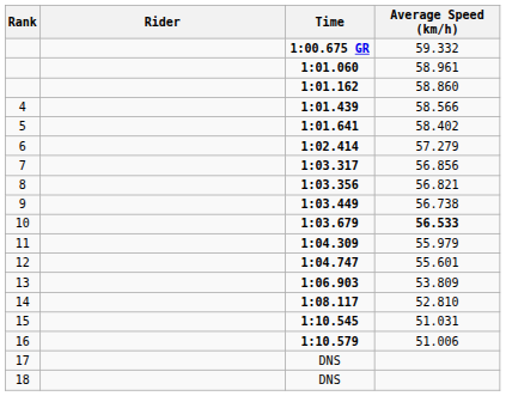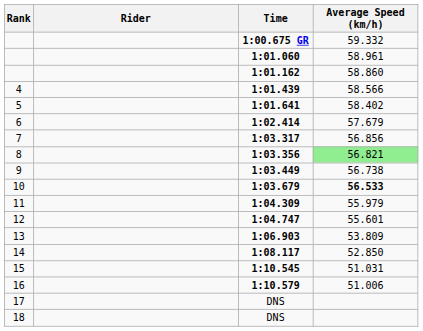 <table class="wikitable" style="text-align:center;">
 <tr>
 <th>Rank</th>
 <th style="width:20em;">Rider</th>
 <th style="width:7em;">Time</th>
 <th style="width:10em;">Average Speed (km/h)</th>
 </tr>
 <tr>
 <td></td>
 <td align=left></td>
 <td><strong>1:00.675</strong> <a href='#'><strong>GR</strong></a></td>
 <td>59.332</td>
 </tr>
 <tr>
 <td></td>
 <td align=left></td>
 <td><strong>1:01.060</strong></td>
 <td>58.961</td>
 </tr>
 <tr>
 <td></td>
 <td align=left></td>
 <td><strong>1:01.162</strong></td>
 <td>58.860</td>
 </tr>
 <tr>
 <td>4</td>
 <td align=left></td>
 <td><strong>1:01.439</strong></td>
 <td>58.566</td>
 </tr>
 <tr>
 <td>5</td>
 <td align=left></td>
 <td><strong>1:01.641</strong></td>
 <td>58.402</td>
 </tr>
 <tr>
 <td>6</td>
 <td align=left></td>
 <td><strong>1:02.414</strong></td>
-<td>57.279</td>
+<td>57.679</td>
 </tr>
 <tr>
 <td>7</td>
 <td align=left></td>
 <td><strong>1:03.317</strong></td>
 <td>56.856</td>
 </tr>
 <tr>
 <td>8</td>
 <td align=left></td>
 <td><strong>1:03.356</strong></td>
-<td>56.821</td>
+<td style="background: lightgreen;">56.821</td>
 </tr>
 <tr>
 <td>9</td>
 <td align=left></td>
 <td><strong>1:03.449</strong></td>
 <td>56.738</td>
 </tr>
 <tr>
 <td>10</td>
 <td align=left></td>
 <td><strong>1:03.679</strong></td>
 <td><strong>56.533</strong></td>
 </tr>
 <tr>
 <td>11</td>
 <td align=left></td>
 <td><strong>1:04.309</strong></td>
 <td>55.979</td>
 </tr>
 <tr>
 <td>12</td>
 <td align=left></td>
 <td><strong>1:04.747</strong></td>
 <td>55.601</td>
 </tr>
 <tr>
 <td>13</td>
 <td align=left></td>
 <td><strong>1:06.903</strong></td>
 <td>53.809</td>
 </tr>
 <tr>
 <td>14</td>
 <td align=left></td>
 <td><strong>1:08.117</strong></td>
-<td>52.810</td>
+<td>52.850</td>
 </tr>
 <tr>
 <td>15</td>
 <td align=left></td>
 <td><strong>1:10.545</strong></td>
 <td>51.031</td>
 </tr>
 <tr>
 <td>16</td>
 <td align=left></td>
 <td><strong>1:10.579</strong></td>
 <td>51.006</td>
 </tr>
 <tr>
 <td>17</td>
 <td align=left></td>
 <td>DNS</td>
 <td></td>
 </tr>
 <tr>
 <td>18</td>
 <td align=left></td>
 <td>DNS</td>
 <td></td>
 </tr>
 </table>
